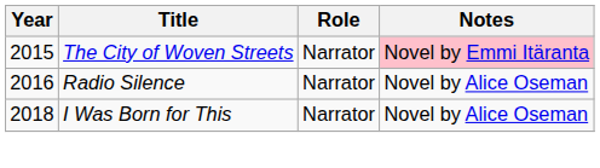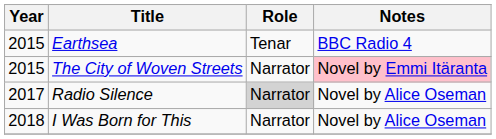 <table class="wikitable sortable">
 <tr>
 <th>Year</th>
 <th>Title</th>
 <th>Role</th>
 <th class="unsortable">Notes</th>
 </tr>
 <tr>
 <td>2015</td>
+<td><em><a href='#'>Earthsea</a></em></td>
+<td>Tenar</td>
+<td><a href='#'>BBC Radio 4</a></td>
+</tr>
+<tr>
+<td>2015</td>
 <td><em><a href='#'>The City of Woven Streets</a></em></td>
 <td>Narrator</td>
 <td style="background: pink;">Novel by <a href='#'>Emmi Itäranta</a></td>
 </tr>
 <tr>
-<td>2016</td>
+<td>2017</td>
 <td><em>Radio Silence</em></td>
-<td>Narrator</td>
+<td style="background: lightgrey;">Narrator</td>
 <td>Novel by <a href='#'>Alice Oseman</a></td>
 </tr>
 <tr>
 <td>2018</td>
 <td><em>I Was Born for This</em></td>
 <td>Narrator</td>
 <td>Novel by <a href='#'>Alice Oseman</a></td>
 </tr>
 <tr>
 </tr>
 </table>
